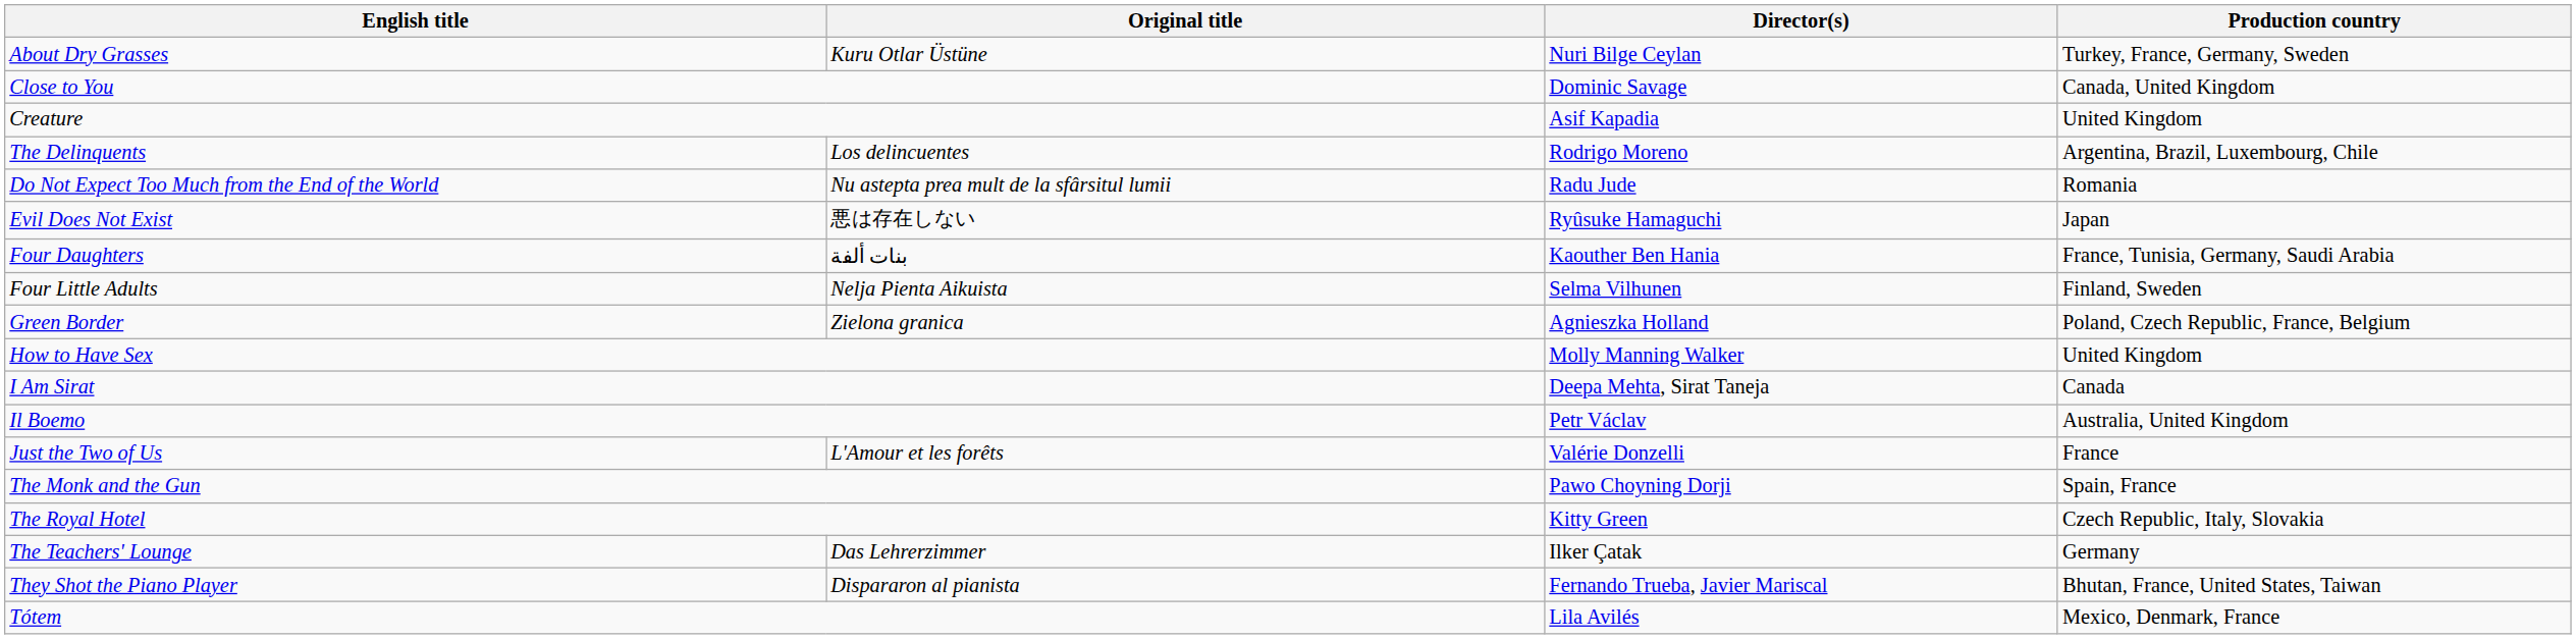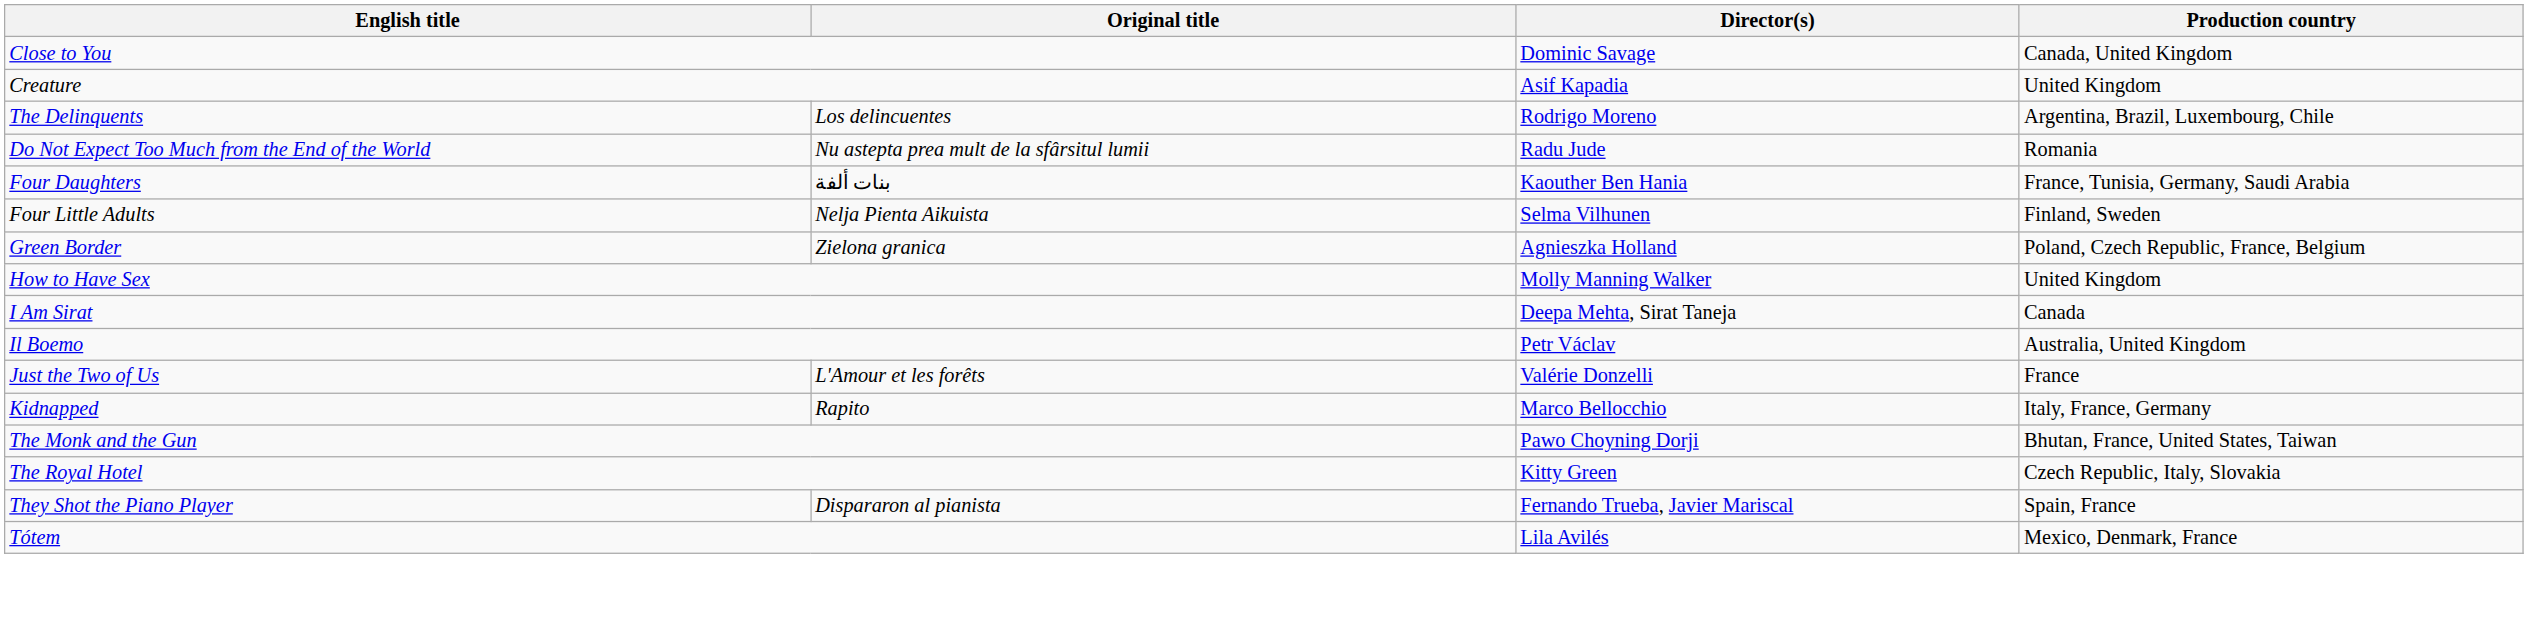 <table class="sortable wikitable" width="100%" cellpadding="5">
 <tr>
 <th scope="col" width="32%">English title</th>
 <th scope="col" width="28%">Original title</th>
 <th scope="col" width="20%">Director(s)</th>
 <th scope="col" width="20%">Production country</th>
-</tr>
-<tr>
-<td><em><a href='#'>About Dry Grasses</a></em></td>
-<td><em>Kuru Otlar Üstüne</em></td>
-<td><a href='#'>Nuri Bilge Ceylan</a></td>
-<td>Turkey, France, Germany, Sweden</td>
 </tr>
 <tr>
 <td colspan=2><em><a href='#'>Close to You</a></em></td>
 <td><a href='#'>Dominic Savage</a></td>
 <td>Canada, United Kingdom</td>
 </tr>
 <tr>
 <td colspan=2><em>Creature</em></td>
 <td><a href='#'>Asif Kapadia</a></td>
 <td>United Kingdom</td>
 </tr>
 <tr>
 <td><em><a href='#'>The Delinquents</a></em></td>
 <td><em>Los delincuentes</em></td>
 <td><a href='#'>Rodrigo Moreno</a></td>
 <td>Argentina, Brazil, Luxembourg, Chile</td>
 </tr>
 <tr>
 <td><em><a href='#'>Do Not Expect Too Much from the End of the World</a></em></td>
 <td><em>Nu astepta prea mult de la sfârsitul lumii</em></td>
 <td><a href='#'>Radu Jude</a></td>
 <td>Romania</td>
-</tr>
-<tr>
-<td><em><a href='#'>Evil Does Not Exist</a></em></td>
-<td>悪は存在しない</td>
-<td><a href='#'>Ryûsuke Hamaguchi</a></td>
-<td>Japan</td>
 </tr>
 <tr>
 <td><em><a href='#'>Four Daughters</a></em></td>
 <td>بنات ألفة</td>
 <td><a href='#'>Kaouther Ben Hania</a></td>
 <td>France, Tunisia, Germany, Saudi Arabia</td>
 </tr>
 <tr>
 <td><em>Four Little Adults</em></td>
 <td><em>Nelja Pienta Aikuista</em></td>
 <td><a href='#'>Selma Vilhunen</a></td>
 <td>Finland, Sweden</td>
 </tr>
 <tr>
 <td><em><a href='#'>Green Border</a></em></td>
 <td><em>Zielona granica</em></td>
 <td><a href='#'>Agnieszka Holland</a></td>
 <td>Poland, Czech Republic, France, Belgium</td>
 </tr>
 <tr>
 <td colspan=2><em><a href='#'>How to Have Sex</a></em></td>
 <td><a href='#'>Molly Manning Walker</a></td>
 <td>United Kingdom</td>
 </tr>
 <tr>
 <td colspan=2><em><a href='#'>I Am Sirat</a></em></td>
 <td><a href='#'>Deepa Mehta</a>, Sirat Taneja</td>
 <td>Canada</td>
 </tr>
 <tr>
 <td colspan=2><em><a href='#'>Il Boemo</a></em></td>
 <td><a href='#'>Petr Václav</a></td>
 <td>Australia, United Kingdom</td>
 </tr>
 <tr>
 <td><em><a href='#'>Just the Two of Us</a></em></td>
 <td><em>L'Amour et les forêts</em></td>
 <td><a href='#'>Valérie Donzelli</a></td>
 <td>France</td>
 </tr>
 <tr>
+<td><em><a href='#'>Kidnapped</a> </em></td>
+<td><em>Rapito</em></td>
+<td><a href='#'>Marco Bellocchio</a></td>
+<td>Italy, France, Germany</td>
+</tr>
+<tr>
 <td colspan=2><em><a href='#'>The Monk and the Gun</a></em></td>
 <td><a href='#'>Pawo Choyning Dorji</a></td>
-<td>Spain, France</td>
+<td>Bhutan, France, United States, Taiwan</td>
 </tr>
 <tr>
 <td colspan=2><em><a href='#'>The Royal Hotel</a></em></td>
 <td><a href='#'>Kitty Green</a></td>
 <td>Czech Republic, Italy, Slovakia</td>
 </tr>
 <tr>
-<td><em><a href='#'>The Teachers' Lounge</a></em></td>
-<td><em>Das Lehrerzimmer</em></td>
-<td>Ilker Çatak</td>
-<td>Germany</td>
-</tr>
-<tr>
 <td><em><a href='#'>They Shot the Piano Player</a></em></td>
 <td><em>Dispararon al pianista</em></td>
 <td><a href='#'>Fernando Trueba</a>, <a href='#'>Javier Mariscal</a></td>
-<td>Bhutan, France, United States, Taiwan</td>
+<td>Spain, France</td>
 </tr>
 <tr>
 <td colspan=2><em><a href='#'>Tótem</a></em></td>
 <td><a href='#'>Lila Avilés</a></td>
 <td>Mexico, Denmark, France</td>
 </tr>
 </table>
